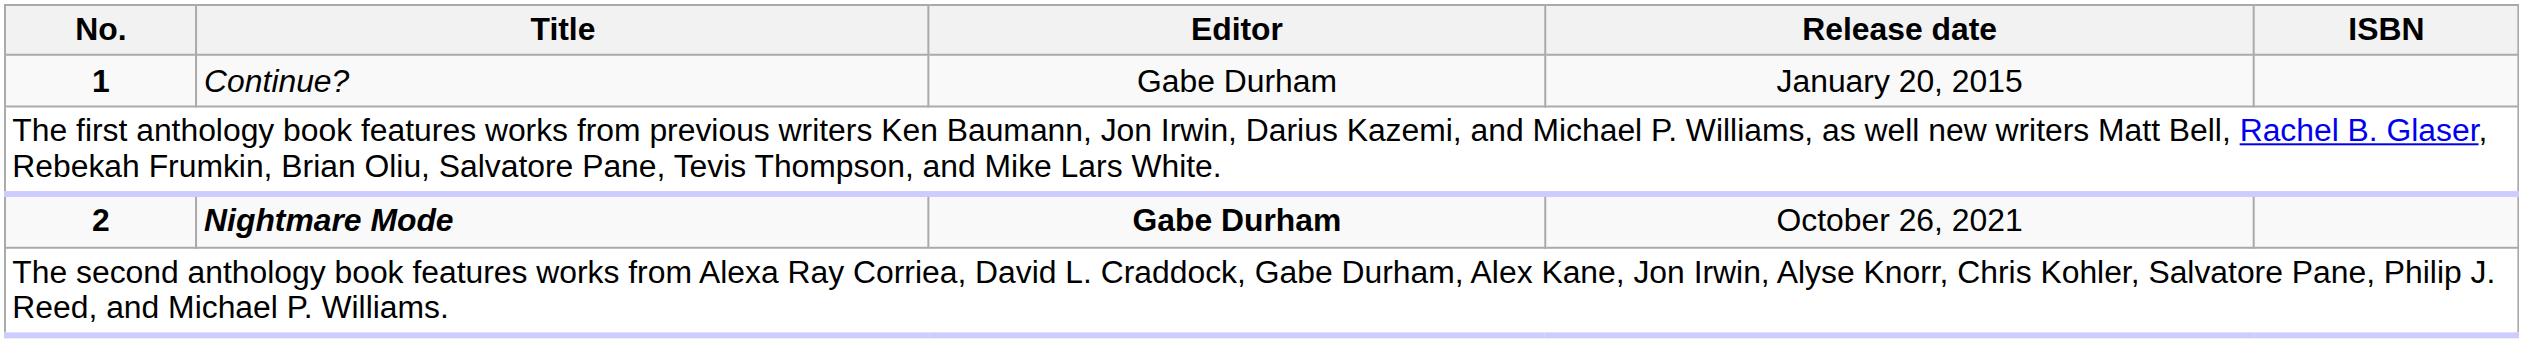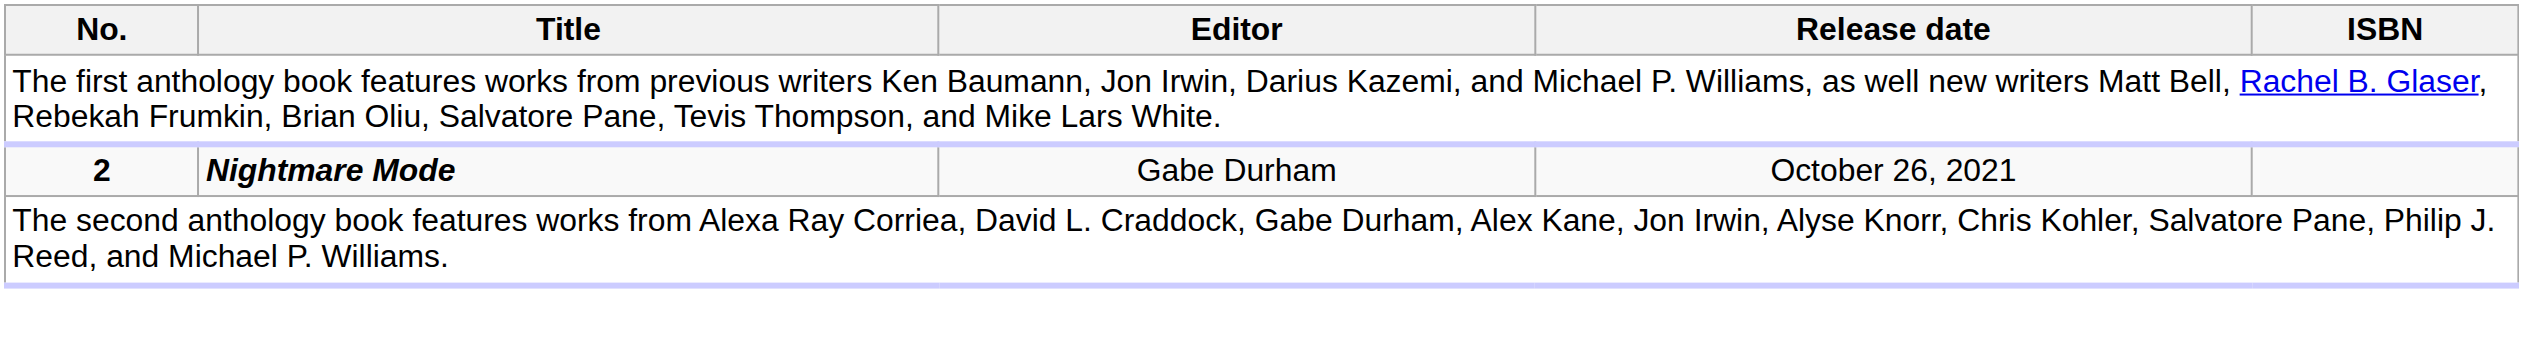 <table class="wikitable" style="margin: 1em auto 1em auto" width="100%">
 <tr>
 <th>No.</th>
 <th>Title</th>
 <th>Editor</th>
 <th>Release date</th>
 <th>ISBN</th>
 </tr>
 <tr>
-<td style="text-align: center"><strong>1</strong></td>
-<td><em>Continue?</em></td>
-<td style="text-align: center">Gabe Durham</td>
-<td style="text-align: center">January 20, 2015</td>
-<td></td>
-</tr>
-<tr>
 <td colspan=5 class="description" style="background:#FFFFFF; border-bottom:3px solid #CCCCFF">The first anthology book features works from previous writers Ken Baumann, Jon Irwin, Darius Kazemi, and Michael P. Williams, as well new writers Matt Bell, <a href='#'>Rachel B. Glaser</a>, Rebekah Frumkin, Brian Oliu, Salvatore Pane, Tevis Thompson, and Mike Lars White.</td>
 </tr>
 <tr>
 <td style="text-align: center"><strong>2</strong></td>
 <td><strong><em>Nightmare Mode</em></strong></td>
-<td style="text-align: center"><strong>Gabe Durham</strong></td>
+<td style="text-align: center">Gabe Durham</td>
 <td style="text-align: center">October 26, 2021</td>
 <td></td>
 </tr>
 <tr>
 <td colspan=5 class="description" style="background:#FFFFFF; border-bottom:3px solid #CCCCFF">The second anthology book features works from Alexa Ray Corriea, David L. Craddock, Gabe Durham, Alex Kane, Jon Irwin, Alyse Knorr, Chris Kohler, Salvatore Pane, Philip J. Reed, and Michael P. Williams.</td>
 </tr>
 </table>
